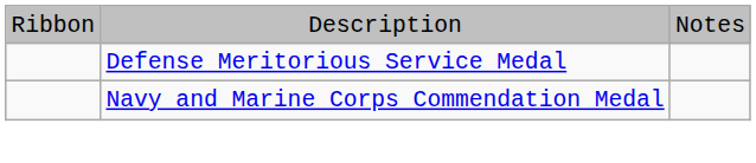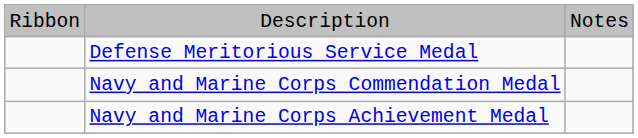 <table class="wikitable">
 <tr style="text-align:center; background:silver;">
 <td>Ribbon</td>
 <td style="background:silver; text-align:center;">Description</td>
 <td style="background:silver; text-align:center;">Notes</td>
 </tr>
 <tr>
 <td></td>
 <td><a href='#'>Defense Meritorious Service Medal</a></td>
 <td></td>
 </tr>
 <tr>
 <td></td>
 <td><a href='#'>Navy and Marine Corps Commendation Medal</a></td>
 <td></td>
 </tr>
+<tr>
+<td></td>
+<td><a href='#'>Navy and Marine Corps Achievement Medal</a></td>
+<td></td>
+</tr>
 </table>
